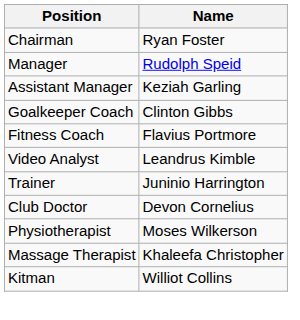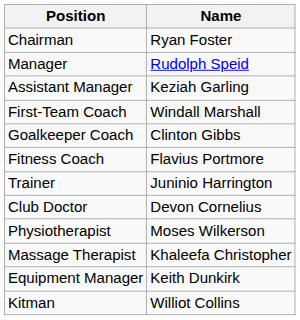 <table class="wikitable">
 <tr>
 <th>Position</th>
 <th>Name</th>
 </tr>
 <tr>
 <td>Chairman</td>
 <td> Ryan Foster</td>
 </tr>
 <tr>
 <td>Manager</td>
 <td> <a href='#'>Rudolph Speid</a></td>
 </tr>
 <tr>
 <td>Assistant Manager</td>
 <td> Keziah Garling</td>
 </tr>
 <tr>
+<td>First-Team Coach</td>
+<td> Windall Marshall</td>
+</tr>
+<tr>
 <td>Goalkeeper Coach</td>
 <td> Clinton Gibbs</td>
 </tr>
 <tr>
 <td>Fitness Coach</td>
 <td> Flavius Portmore</td>
-</tr>
-<tr>
-<td>Video Analyst</td>
-<td> Leandrus Kimble</td>
 </tr>
 <tr>
 <td>Trainer</td>
 <td> Juninio Harrington</td>
 </tr>
 <tr>
 <td>Club Doctor</td>
 <td> Devon Cornelius</td>
 </tr>
 <tr>
 <td>Physiotherapist</td>
 <td> Moses Wilkerson</td>
 </tr>
 <tr>
 <td>Massage Therapist</td>
 <td> Khaleefa Christopher</td>
 </tr>
 <tr>
+<td>Equipment Manager</td>
+<td> Keith Dunkirk</td>
+</tr>
+<tr>
 <td>Kitman</td>
 <td> Williot Collins</td>
 </tr>
 </table>
